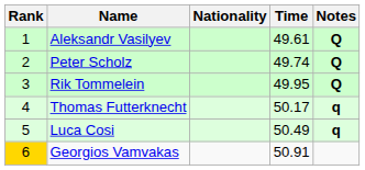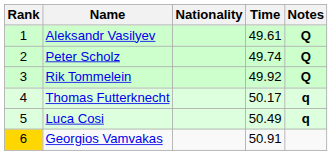 <table class="wikitable sortable" style="text-align:center">
 <tr>
 <th>Rank</th>
 <th>Name</th>
 <th>Nationality</th>
 <th>Time</th>
 <th>Notes</th>
 </tr>
 <tr bgcolor=ccffcc>
 <td>1</td>
 <td align=left><a href='#'>Aleksandr Vasilyev</a></td>
 <td align=left></td>
 <td>49.61</td>
 <td><strong>Q</strong></td>
 </tr>
 <tr bgcolor=ccffcc>
 <td>2</td>
 <td align=left><a href='#'>Peter Scholz</a></td>
 <td align=left></td>
 <td>49.74</td>
 <td><strong>Q</strong></td>
 </tr>
 <tr bgcolor=ccffcc>
 <td>3</td>
 <td align=left><a href='#'>Rik Tommelein</a></td>
 <td align=left></td>
-<td>49.95</td>
+<td>49.92</td>
 <td><strong>Q</strong></td>
 </tr>
 <tr bgcolor=ddffdd>
 <td>4</td>
 <td align=left><a href='#'>Thomas Futterknecht</a></td>
 <td align=left></td>
 <td>50.17</td>
 <td><strong>q</strong></td>
 </tr>
 <tr bgcolor=ddffdd>
 <td>5</td>
 <td align=left><a href='#'>Luca Cosi</a></td>
 <td align=left></td>
 <td>50.49</td>
 <td><strong>q</strong></td>
 </tr>
 <tr>
 <td style="background: gold;">6</td>
 <td align=left><a href='#'>Georgios Vamvakas</a></td>
 <td align=left></td>
 <td>50.91</td>
 <td></td>
 </tr>
 </table>
